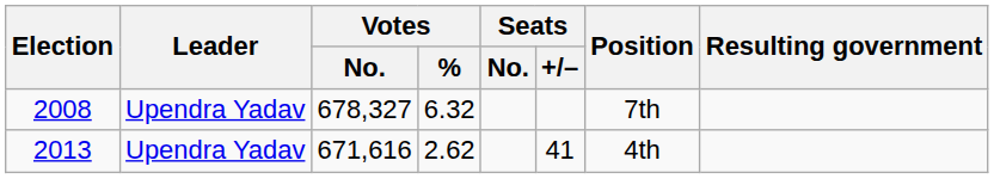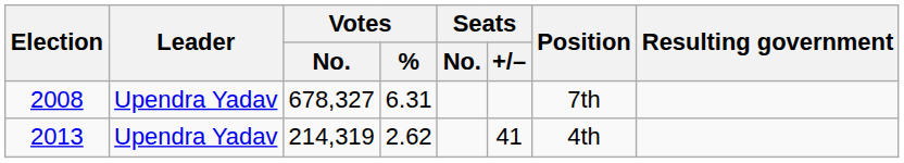 <table class=wikitable style=text-align:center>
 <tr>
 <th rowspan="2">Election</th>
 <th rowspan="2">Leader</th>
 <th colspan="2">Votes</th>
 <th colspan="2">Seats</th>
 <th rowspan="2">Position</th>
 <th rowspan="2">Resulting government</th>
 </tr>
 <tr>
 <th>No.</th>
 <th>%</th>
 <th>No.</th>
 <th>+/–</th>
 </tr>
 <tr>
 <td><a href='#'>2008</a></td>
 <td><a href='#'>Upendra Yadav</a></td>
 <td>678,327</td>
-<td>6.32</td>
+<td>6.31</td>
 <td></td>
 <td></td>
 <td> 7th</td>
 <td></td>
 </tr>
 <tr>
 <td><a href='#'>2013</a></td>
 <td><a href='#'>Upendra Yadav</a></td>
-<td>671,616</td>
+<td>214,319</td>
 <td>2.62</td>
 <td></td>
 <td> 41</td>
 <td>4th</td>
 <td></td>
 </tr>
 </table>
